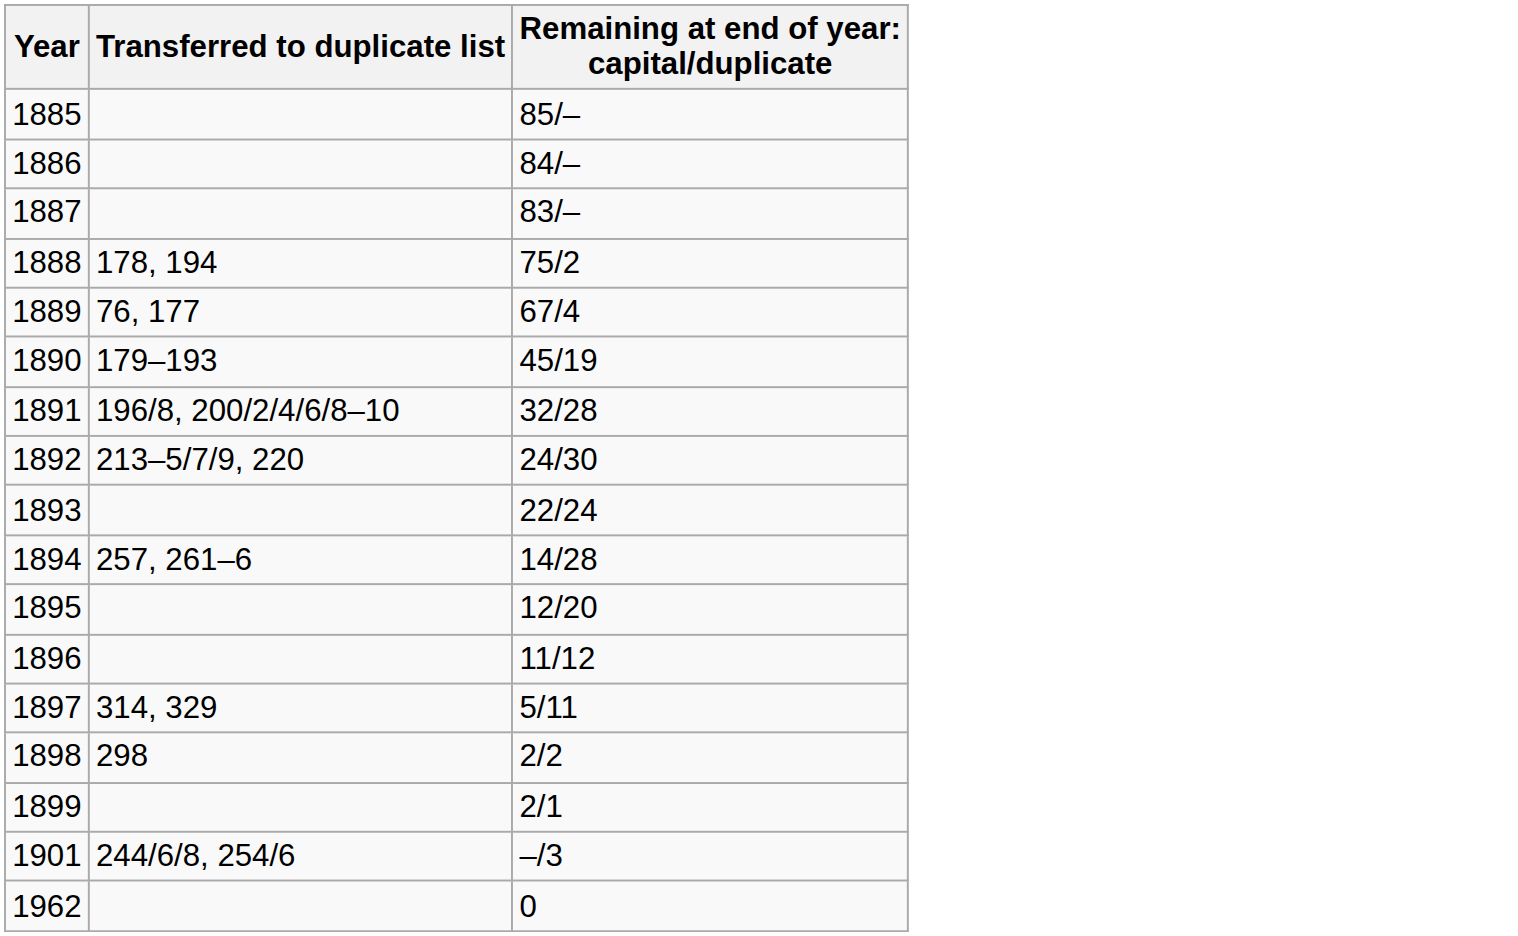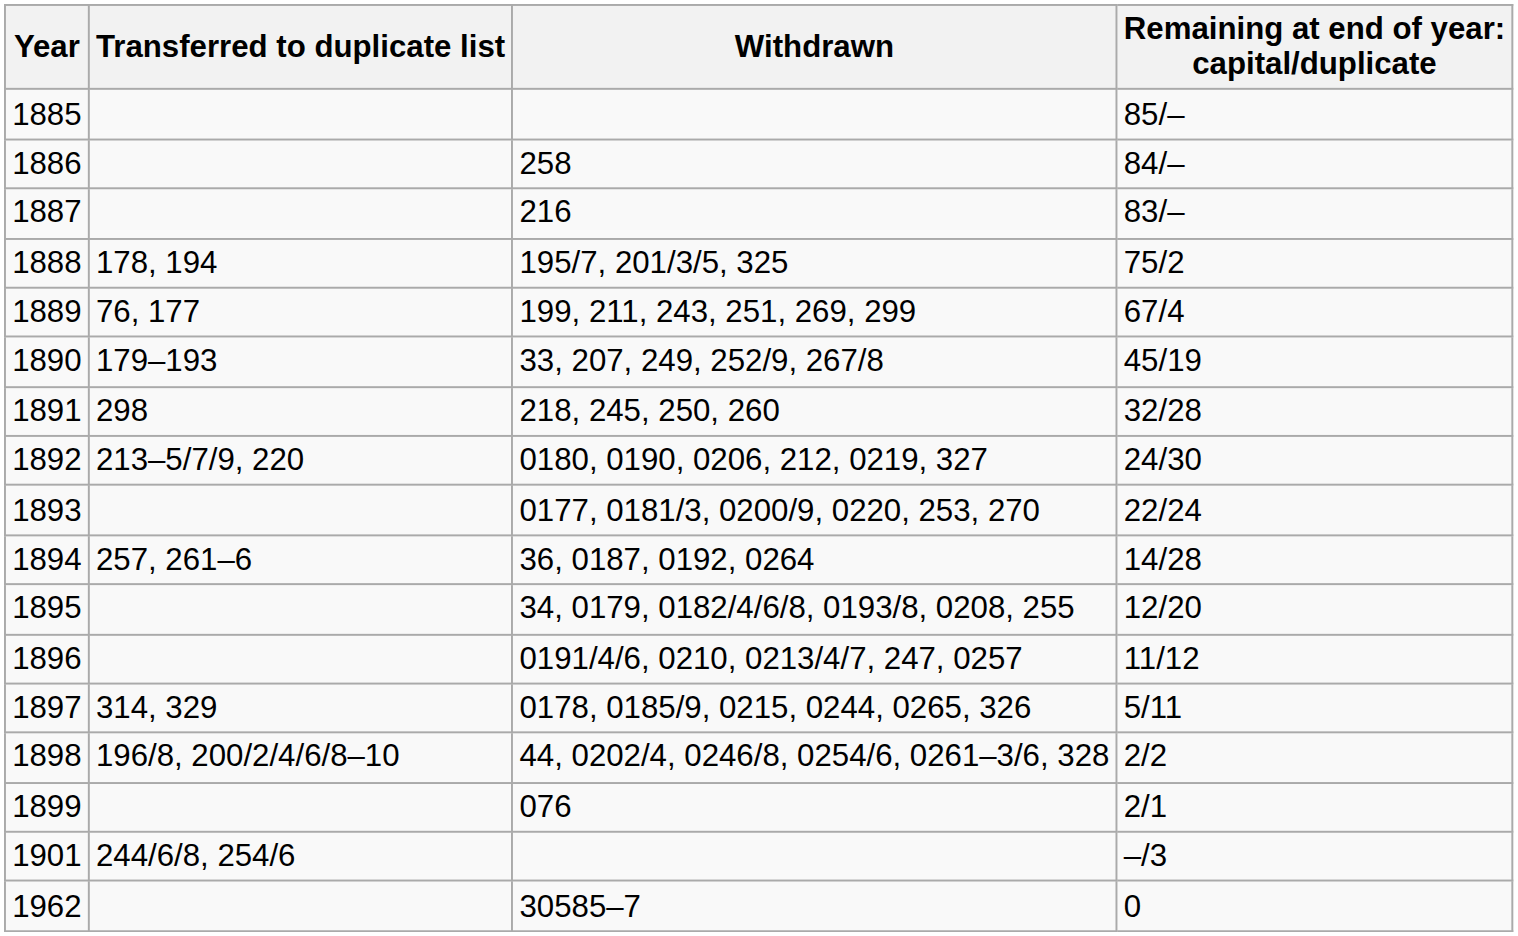 <table class=wikitable>
 <tr>
 <th>Year</th>
 <th>Transferred to duplicate list</th>
+<th>Withdrawn</th>
 <th>Remaining at end of year:<br>capital/duplicate</th>
 </tr>
 <tr>
 <td>1885</td>
+<td></td>
 <td></td>
 <td>85/–</td>
 </tr>
 <tr>
 <td>1886</td>
 <td></td>
+<td>258</td>
 <td>84/–</td>
 </tr>
 <tr>
 <td>1887</td>
 <td></td>
+<td>216</td>
 <td>83/–</td>
 </tr>
 <tr>
 <td>1888</td>
 <td>178, 194</td>
+<td>195/7, 201/3/5, 325</td>
 <td>75/2</td>
 </tr>
 <tr>
 <td>1889</td>
 <td>76, 177</td>
+<td>199, 211, 243, 251, 269, 299</td>
 <td>67/4</td>
 </tr>
 <tr>
 <td>1890</td>
 <td>179–193</td>
+<td>33, 207, 249, 252/9, 267/8</td>
 <td>45/19</td>
 </tr>
 <tr>
 <td>1891</td>
-<td>196/8, 200/2/4/6/8–10</td>
+<td>298</td>
+<td>218, 245, 250, 260</td>
 <td>32/28</td>
 </tr>
 <tr>
 <td>1892</td>
 <td>213–5/7/9, 220</td>
+<td>0180, 0190, 0206, 212, 0219, 327</td>
 <td>24/30</td>
 </tr>
 <tr>
 <td>1893</td>
 <td></td>
+<td>0177, 0181/3, 0200/9, 0220, 253, 270</td>
 <td>22/24</td>
 </tr>
 <tr>
 <td>1894</td>
 <td>257, 261–6</td>
+<td>36, 0187, 0192, 0264</td>
 <td>14/28</td>
 </tr>
 <tr>
 <td>1895</td>
 <td></td>
+<td>34, 0179, 0182/4/6/8, 0193/8, 0208, 255</td>
 <td>12/20</td>
 </tr>
 <tr>
 <td>1896</td>
 <td></td>
+<td>0191/4/6, 0210, 0213/4/7, 247, 0257</td>
 <td>11/12</td>
 </tr>
 <tr>
 <td>1897</td>
 <td>314, 329</td>
+<td>0178, 0185/9, 0215, 0244, 0265, 326</td>
 <td>5/11</td>
 </tr>
 <tr>
 <td>1898</td>
-<td>298</td>
+<td>196/8, 200/2/4/6/8–10</td>
+<td>44, 0202/4, 0246/8, 0254/6, 0261–3/6, 328</td>
 <td>2/2</td>
 </tr>
 <tr>
 <td>1899</td>
 <td></td>
+<td>076</td>
 <td>2/1</td>
 </tr>
 <tr>
 <td>1901</td>
 <td>244/6/8, 254/6</td>
+<td></td>
 <td>–/3</td>
 </tr>
 <tr>
 <td>1962</td>
 <td></td>
+<td>30585–7</td>
 <td>0</td>
 </tr>
 </table>
